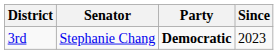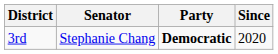 <table class="wikitable">
 <tr>
 <th>District</th>
 <th>Senator</th>
 <th>Party</th>
 <th>Since</th>
 </tr>
 <tr>
 <td><a href='#'>3rd</a></td>
 <td><a href='#'>Stephanie Chang</a></td>
 <td><strong>Democratic</strong></td>
-<td>2023</td>
+<td>2020</td>
 </tr>
 </table>
